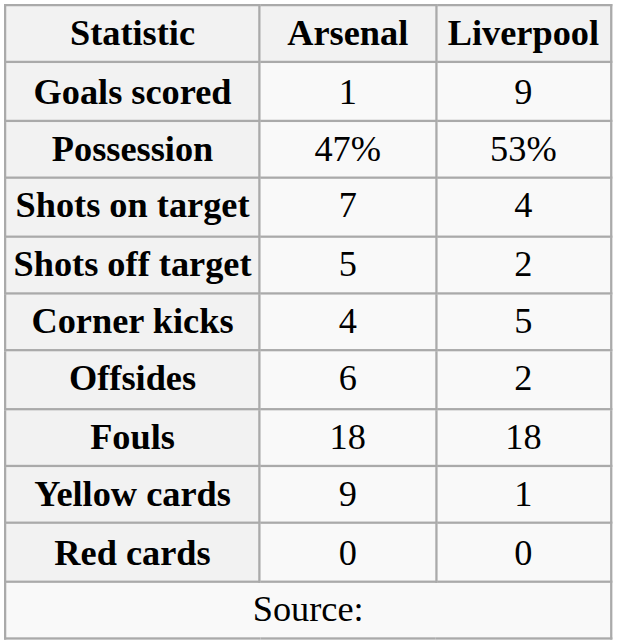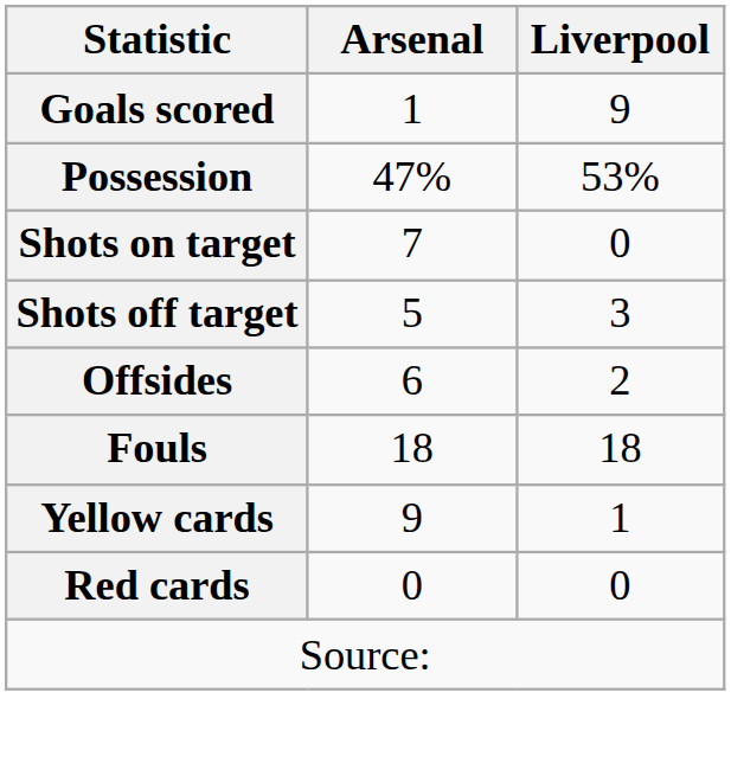 <table class="wikitable plainrowheaders" style="text-align:center">
 <tr>
 <th scope="col">Statistic</th>
 <th scope="col" style="width:70px">Arsenal</th>
 <th scope="col" style="width:70px;">Liverpool</th>
 </tr>
 <tr>
 <th scope=row>Goals scored</th>
 <td>1</td>
 <td>9</td>
 </tr>
 <tr>
 <th scope=row>Possession</th>
 <td>47%</td>
 <td>53%</td>
 </tr>
 <tr>
 <th scope=row>Shots on target</th>
 <td>7</td>
-<td>4</td>
+<td>0</td>
 </tr>
 <tr>
 <th scope=row>Shots off target</th>
 <td>5</td>
-<td>2</td>
-</tr>
-<tr>
-<th scope=row>Corner kicks</th>
-<td>4</td>
-<td>5</td>
+<td>3</td>
 </tr>
 <tr>
 <th scope=row>Offsides</th>
 <td>6</td>
 <td>2</td>
 </tr>
 <tr>
 <th scope=row>Fouls</th>
 <td>18</td>
 <td>18</td>
 </tr>
 <tr>
 <th scope=row>Yellow cards</th>
 <td>9</td>
 <td>1</td>
 </tr>
 <tr>
 <th scope=row>Red cards</th>
 <td>0</td>
 <td>0</td>
 </tr>
 <tr>
 <td colspan="3">Source:</td>
 </tr>
 </table>
